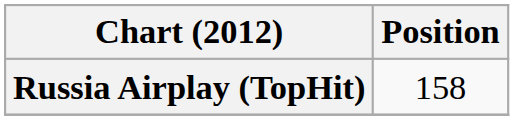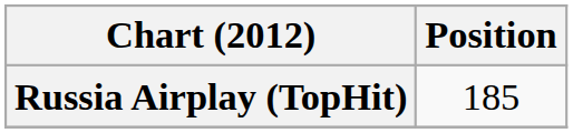 <table class="wikitable plainrowheaders" style="text-align:center">
 <tr>
 <th scope="col">Chart (2012)</th>
 <th scope="col">Position</th>
 </tr>
 <tr>
 <th scope="row">Russia Airplay (TopHit)</th>
-<td>158</td>
+<td>185</td>
 </tr>
 <tr>
 </tr>
 </table>
